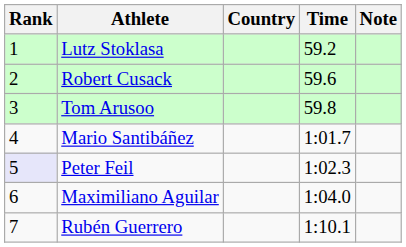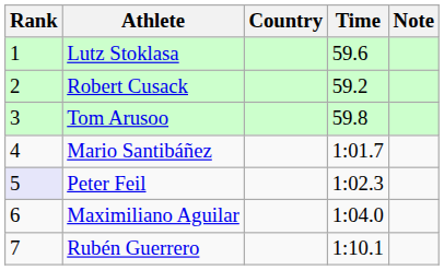 <table class="wikitable sortable">
 <tr>
 <th>Rank</th>
 <th>Athlete</th>
 <th>Country</th>
 <th>Time</th>
 <th>Note</th>
 </tr>
 <tr bgcolor=#CCFFCC>
 <td>1</td>
 <td><a href='#'>Lutz Stoklasa</a></td>
 <td></td>
-<td>59.2</td>
+<td>59.6</td>
 <td></td>
 </tr>
 <tr bgcolor=#CCFFCC>
 <td>2</td>
 <td><a href='#'>Robert Cusack</a></td>
 <td></td>
-<td>59.6</td>
+<td>59.2</td>
 <td></td>
 </tr>
 <tr bgcolor=#CCFFCC>
 <td>3</td>
 <td><a href='#'>Tom Arusoo</a></td>
 <td></td>
 <td>59.8</td>
 <td></td>
 </tr>
 <tr>
 <td>4</td>
 <td><a href='#'>Mario Santibáñez</a></td>
 <td></td>
 <td>1:01.7</td>
 <td></td>
 </tr>
 <tr>
 <td style="background: lavender;">5</td>
 <td><a href='#'>Peter Feil</a></td>
 <td></td>
 <td>1:02.3</td>
 <td></td>
 </tr>
 <tr>
 <td>6</td>
 <td><a href='#'>Maximiliano Aguilar</a></td>
 <td></td>
 <td>1:04.0</td>
 <td></td>
 </tr>
 <tr>
 <td>7</td>
 <td><a href='#'>Rubén Guerrero</a></td>
 <td></td>
 <td>1:10.1</td>
 <td></td>
 </tr>
 </table>
